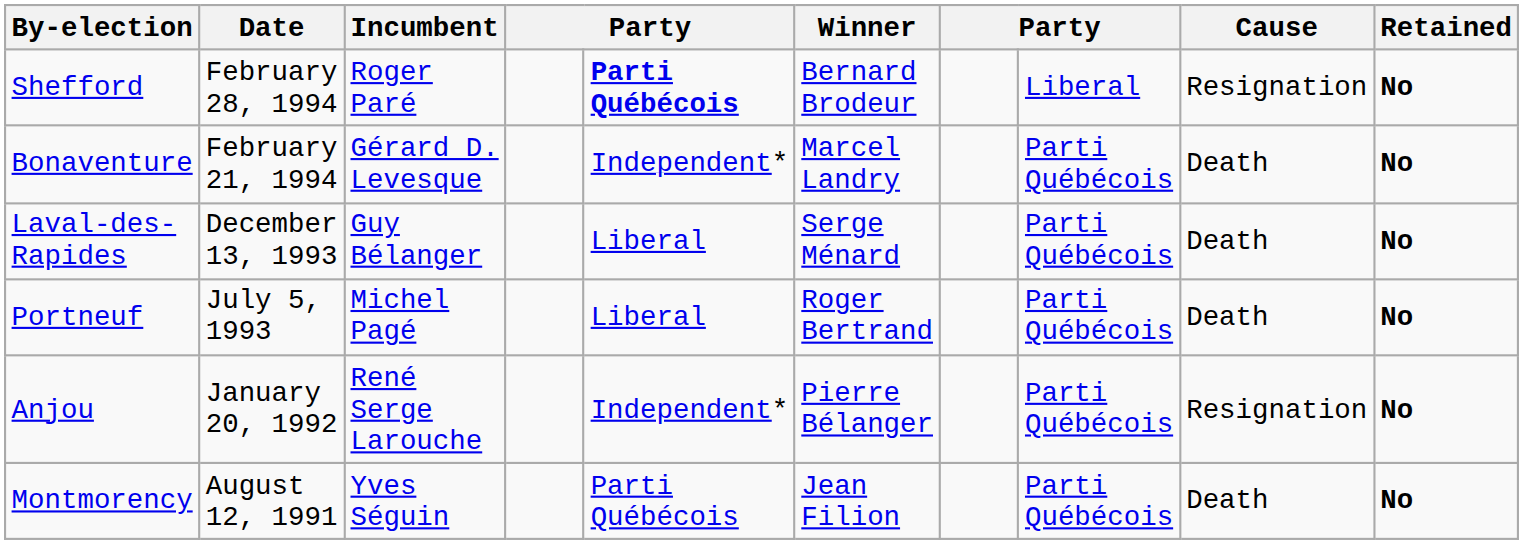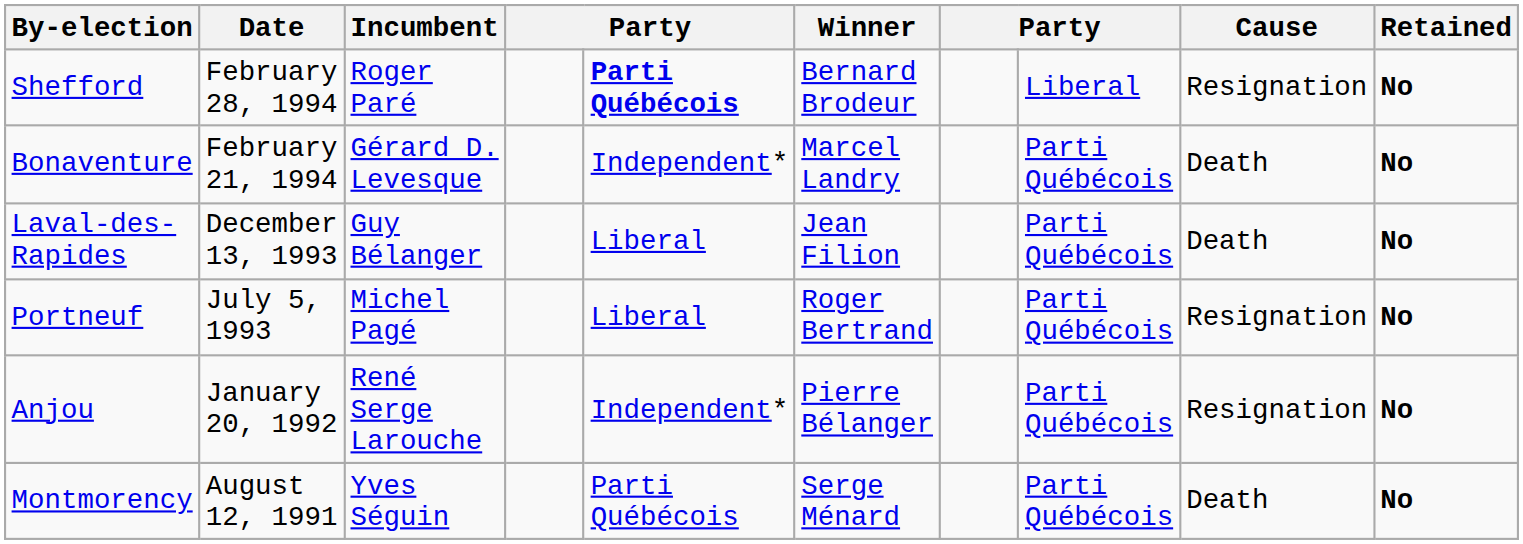 <table class=wikitable style="width:100%">
 <tr>
 <th>By-election</th>
 <th>Date</th>
 <th>Incumbent</th>
 <th colspan=2>Party</th>
 <th>Winner</th>
 <th colspan=2>Party</th>
 <th>Cause</th>
 <th>Retained</th>
 </tr>
 <tr>
 <td><a href='#'>Shefford</a></td>
 <td>February 28, 1994</td>
 <td><a href='#'>Roger Paré</a></td>
 <td>    </td>
 <td><strong><a href='#'>Parti Québécois</a></strong></td>
 <td><a href='#'>Bernard Brodeur</a></td>
 <td>    </td>
 <td><a href='#'>Liberal</a></td>
 <td>Resignation</td>
 <td><strong>No</strong></td>
 </tr>
 <tr>
 <td><a href='#'>Bonaventure</a></td>
 <td>February 21, 1994</td>
 <td><a href='#'>Gérard D. Levesque</a></td>
 <td>    </td>
 <td><a href='#'>Independent</a>*</td>
 <td><a href='#'>Marcel Landry</a></td>
 <td>    </td>
 <td><a href='#'>Parti Québécois</a></td>
 <td>Death</td>
 <td><strong>No</strong></td>
 </tr>
 <tr>
 <td><a href='#'>Laval-des-Rapides</a></td>
 <td>December 13, 1993</td>
 <td><a href='#'>Guy Bélanger</a></td>
 <td>    </td>
 <td><a href='#'>Liberal</a></td>
-<td><a href='#'>Serge Ménard</a></td>
+<td><a href='#'>Jean Filion</a></td>
 <td>    </td>
 <td><a href='#'>Parti Québécois</a></td>
 <td>Death</td>
 <td><strong>No</strong></td>
 </tr>
 <tr>
 <td><a href='#'>Portneuf</a></td>
 <td>July 5, 1993</td>
 <td><a href='#'>Michel Pagé</a></td>
 <td>    </td>
 <td><a href='#'>Liberal</a></td>
 <td><a href='#'>Roger Bertrand</a></td>
 <td>    </td>
 <td><a href='#'>Parti Québécois</a></td>
-<td>Death</td>
+<td>Resignation</td>
 <td><strong>No</strong></td>
 </tr>
 <tr>
 <td><a href='#'>Anjou</a></td>
 <td>January 20, 1992</td>
 <td><a href='#'>René Serge Larouche</a></td>
 <td>    </td>
 <td><a href='#'>Independent</a>*</td>
 <td><a href='#'>Pierre Bélanger</a></td>
 <td>    </td>
 <td><a href='#'>Parti Québécois</a></td>
 <td>Resignation</td>
 <td><strong>No</strong></td>
 </tr>
 <tr>
 <td><a href='#'>Montmorency</a></td>
 <td>August 12, 1991</td>
 <td><a href='#'>Yves Séguin</a></td>
 <td>    </td>
 <td><a href='#'>Parti Québécois</a></td>
-<td><a href='#'>Jean Filion</a></td>
+<td><a href='#'>Serge Ménard</a></td>
 <td>    </td>
 <td><a href='#'>Parti Québécois</a></td>
 <td>Death</td>
 <td><strong>No</strong></td>
 </tr>
 </table>
